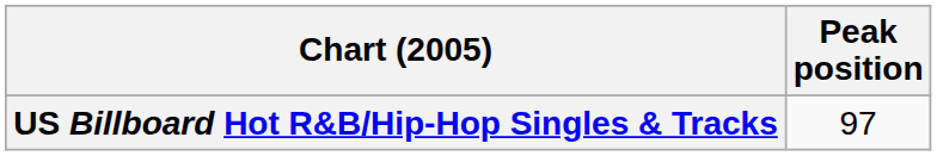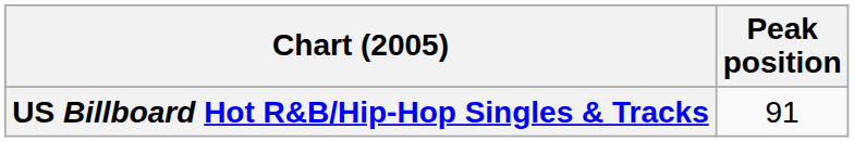 <table class="wikitable plainrowheaders">
 <tr>
 <th scope="col">Chart (2005)</th>
 <th scope="col">Peak<br>position</th>
 </tr>
 <tr>
 <th scope="row">US <em>Billboard</em> <a href='#'>Hot R&B/Hip-Hop Singles & Tracks</a></th>
-<td style="text-align:center;">97</td>
+<td style="text-align:center;">91</td>
 </tr>
 </table>
